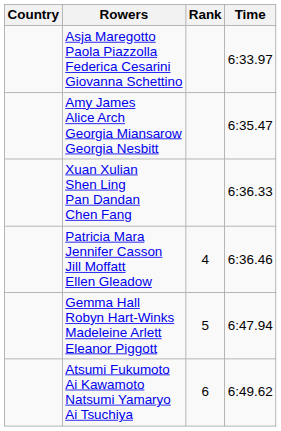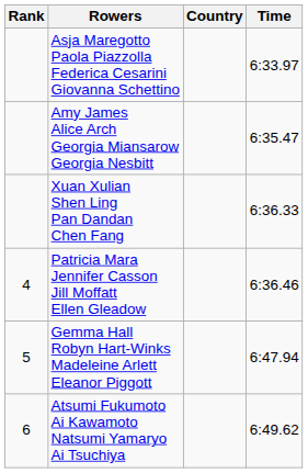 <table class="wikitable" style="text-align:center">
 <tr>
+<th>Rank</th>
+<th>Rowers</th>
 <th>Country</th>
-<th>Rowers</th>
-<th>Rank</th>
 <th>Time</th>
 </tr>
 <tr>
+<td></td>
+<td align="left"><a href='#'>Asja Maregotto</a><br><a href='#'>Paola Piazzolla</a><br><a href='#'>Federica Cesarini</a><br><a href='#'>Giovanna Schettino</a></td>
 <td align="left"></td>
-<td align="left"><a href='#'>Asja Maregotto</a><br><a href='#'>Paola Piazzolla</a><br><a href='#'>Federica Cesarini</a><br><a href='#'>Giovanna Schettino</a></td>
-<td></td>
 <td>6:33.97</td>
 </tr>
 <tr>
+<td></td>
+<td align="left"><a href='#'>Amy James</a><br><a href='#'>Alice Arch</a><br><a href='#'>Georgia Miansarow</a><br><a href='#'>Georgia Nesbitt</a></td>
 <td align="left"></td>
-<td align="left"><a href='#'>Amy James</a><br><a href='#'>Alice Arch</a><br><a href='#'>Georgia Miansarow</a><br><a href='#'>Georgia Nesbitt</a></td>
-<td></td>
 <td>6:35.47</td>
 </tr>
 <tr>
+<td></td>
+<td align="left"><a href='#'>Xuan Xulian</a><br><a href='#'>Shen Ling</a><br><a href='#'>Pan Dandan</a><br><a href='#'>Chen Fang</a></td>
 <td align="left"></td>
-<td align="left"><a href='#'>Xuan Xulian</a><br><a href='#'>Shen Ling</a><br><a href='#'>Pan Dandan</a><br><a href='#'>Chen Fang</a></td>
-<td></td>
 <td>6:36.33</td>
 </tr>
 <tr>
+<td>4</td>
+<td align="left"><a href='#'>Patricia Mara</a><br><a href='#'>Jennifer Casson</a><br><a href='#'>Jill Moffatt</a><br><a href='#'>Ellen Gleadow</a></td>
 <td align="left"></td>
-<td align="left"><a href='#'>Patricia Mara</a><br><a href='#'>Jennifer Casson</a><br><a href='#'>Jill Moffatt</a><br><a href='#'>Ellen Gleadow</a></td>
-<td>4</td>
 <td>6:36.46</td>
 </tr>
 <tr>
+<td>5</td>
+<td align="left"><a href='#'>Gemma Hall</a><br><a href='#'>Robyn Hart-Winks</a><br><a href='#'>Madeleine Arlett</a><br><a href='#'>Eleanor Piggott</a></td>
 <td align="left"></td>
-<td align="left"><a href='#'>Gemma Hall</a><br><a href='#'>Robyn Hart-Winks</a><br><a href='#'>Madeleine Arlett</a><br><a href='#'>Eleanor Piggott</a></td>
-<td>5</td>
 <td>6:47.94</td>
 </tr>
 <tr>
+<td>6</td>
+<td align="left"><a href='#'>Atsumi Fukumoto</a><br><a href='#'>Ai Kawamoto</a><br><a href='#'>Natsumi Yamaryo</a><br><a href='#'>Ai Tsuchiya</a></td>
 <td align="left"></td>
-<td align="left"><a href='#'>Atsumi Fukumoto</a><br><a href='#'>Ai Kawamoto</a><br><a href='#'>Natsumi Yamaryo</a><br><a href='#'>Ai Tsuchiya</a></td>
-<td>6</td>
 <td>6:49.62</td>
 </tr>
 </table>
